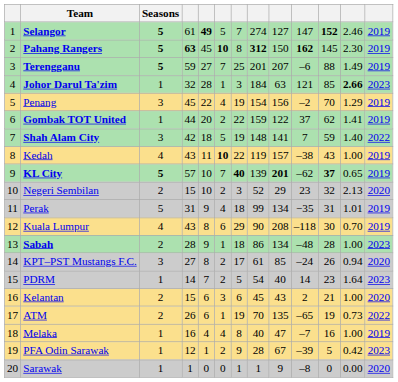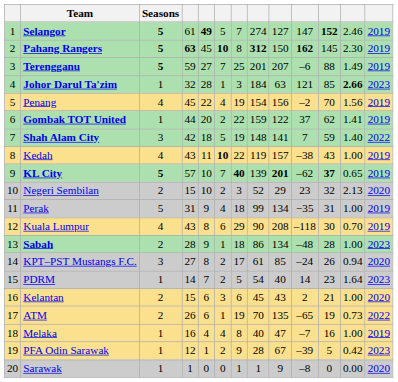 <table class="wikitable sortable" style="text-align:center">
 <tr>
 <th></th>
 <th>Team</th>
 <th>Seasons</th>
 <th></th>
 <th></th>
 <th></th>
 <th></th>
 <th></th>
 <th></th>
 <th></th>
 <th></th>
 <th></th>
 <th></th>
 </tr>
 <tr style="background:#ace1af">
 <td>1</td>
 <td align="left"><strong><a href='#'>Selangor</a></strong></td>
 <td><strong>5</strong></td>
 <td>61</td>
 <td><strong>49</strong></td>
 <td>5</td>
 <td>7</td>
 <td>274</td>
 <td>127</td>
 <td>147</td>
 <td><strong>152</strong></td>
 <td>2.46</td>
 <td><a href='#'>2019</a></td>
 </tr>
 <tr style="background:#ace1af">
 <td>2</td>
 <td align="left"><strong><a href='#'>Pahang Rangers</a></strong></td>
 <td><strong>5</strong></td>
 <td><strong>63</strong></td>
 <td>45</td>
 <td><strong>10</strong></td>
 <td>8</td>
 <td><strong>312</strong></td>
 <td>150</td>
 <td><strong>162</strong></td>
 <td>145</td>
 <td>2.30</td>
 <td><a href='#'>2019</a></td>
 </tr>
 <tr style="background:#ace1af">
 <td>3</td>
 <td align="left"><strong><a href='#'>Terengganu</a></strong></td>
 <td><strong>5</strong></td>
 <td>59</td>
 <td>27</td>
 <td>7</td>
 <td>25</td>
 <td>201</td>
 <td>207</td>
 <td>–6</td>
 <td>88</td>
 <td>1.49</td>
 <td><a href='#'>2019</a></td>
 </tr>
 <tr style="background:#ace1af">
 <td>4</td>
 <td align="left"><strong><a href='#'>Johor Darul Ta'zim</a></strong></td>
 <td>1</td>
 <td>32</td>
 <td>28</td>
 <td>1</td>
 <td>3</td>
 <td>184</td>
 <td>63</td>
 <td>121</td>
 <td>85</td>
 <td><strong>2.66</strong></td>
 <td><a href='#'>2023</a></td>
 </tr>
 <tr style="background:#fbe08d">
 <td>5</td>
 <td align="left"><a href='#'>Penang</a></td>
-<td>3</td>
+<td>4</td>
 <td>45</td>
 <td>22</td>
 <td>4</td>
 <td>19</td>
 <td>154</td>
 <td>156</td>
 <td>–2</td>
 <td>70</td>
-<td>1.29</td>
+<td>1.56</td>
 <td><a href='#'>2019</a></td>
 </tr>
 <tr style="background:#ace1af">
 <td>6</td>
 <td align="left"><strong><a href='#'>Gombak TOT United</a></strong></td>
 <td>1</td>
 <td>44</td>
 <td>20</td>
 <td>2</td>
 <td>22</td>
 <td>159</td>
 <td>122</td>
 <td>37</td>
 <td>62</td>
 <td>1.41</td>
 <td><a href='#'>2019</a></td>
 </tr>
 <tr style="background:#ace1af">
 <td>7</td>
 <td align="left"><strong><a href='#'>Shah Alam City</a></strong></td>
 <td>3</td>
 <td>42</td>
 <td>18</td>
 <td>5</td>
 <td>19</td>
 <td>148</td>
 <td>141</td>
 <td>7</td>
 <td>59</td>
 <td>1.40</td>
 <td><a href='#'>2022</a></td>
 </tr>
 <tr style="background:#fbe08d">
 <td>8</td>
 <td align="left"><a href='#'>Kedah</a></td>
 <td>4</td>
 <td>43</td>
 <td>11</td>
 <td><strong>10</strong></td>
 <td>22</td>
 <td>119</td>
 <td>157</td>
 <td>–38</td>
 <td>43</td>
 <td>1.00</td>
 <td><a href='#'>2019</a></td>
 </tr>
 <tr style="background:#ace1af">
 <td>9</td>
 <td align="left"><strong><a href='#'>KL City</a></strong></td>
 <td><strong>5</strong></td>
 <td>57</td>
 <td>10</td>
 <td>7</td>
 <td><strong>40</strong></td>
 <td>139</td>
 <td><strong>201</strong></td>
 <td>–62</td>
 <td><strong>37</strong></td>
 <td>0.65</td>
 <td><a href='#'>2019</a></td>
 </tr>
 <tr style="background:#cccccc">
 <td>10</td>
 <td align="left"><a href='#'>Negeri Sembilan</a></td>
 <td>2</td>
 <td>15</td>
 <td>10</td>
 <td>2</td>
 <td>3</td>
 <td>52</td>
 <td>29</td>
 <td>23</td>
 <td>32</td>
 <td>2.13</td>
 <td><a href='#'>2020</a></td>
 </tr>
 <tr style="background:#cccccc">
 <td>11</td>
 <td align="left"><a href='#'>Perak</a></td>
 <td>5</td>
 <td>31</td>
 <td>9</td>
 <td>4</td>
 <td>18</td>
 <td>99</td>
 <td>134</td>
 <td>−35</td>
 <td>31</td>
-<td>1.01</td>
+<td>1.00</td>
 <td><a href='#'>2019</a></td>
 </tr>
 <tr style="background:#fbe08d">
 <td>12</td>
 <td align="left"><a href='#'>Kuala Lumpur</a></td>
 <td>4</td>
 <td>43</td>
 <td>8</td>
 <td>6</td>
 <td>29</td>
 <td>90</td>
 <td>208</td>
 <td>–118</td>
 <td>30</td>
 <td>0.70</td>
 <td><a href='#'>2019</a></td>
 </tr>
 <tr style="background:#ace1af">
 <td>13</td>
 <td align="left"><strong><a href='#'>Sabah</a></strong></td>
 <td>2</td>
 <td>28</td>
 <td>9</td>
 <td>1</td>
 <td>18</td>
 <td>86</td>
 <td>134</td>
 <td>–48</td>
 <td>28</td>
 <td>1.00</td>
 <td><a href='#'>2023</a></td>
 </tr>
 <tr style="background:#cccccc">
 <td>14</td>
 <td align="left"><a href='#'>KPT–PST Mustangs F.C.</a></td>
 <td>3</td>
 <td>27</td>
 <td>8</td>
 <td>2</td>
 <td>17</td>
 <td>61</td>
 <td>85</td>
 <td>–24</td>
 <td>26</td>
 <td>0.94</td>
 <td><a href='#'>2020</a></td>
 </tr>
 <tr style="background:#cccccc">
 <td>15</td>
 <td align="left"><a href='#'>PDRM</a></td>
 <td>1</td>
 <td>14</td>
 <td>7</td>
 <td>2</td>
 <td>5</td>
 <td>54</td>
 <td>40</td>
 <td>14</td>
 <td>23</td>
 <td>1.64</td>
 <td><a href='#'>2023</a></td>
 </tr>
 <tr style="background:#fbe08d">
 <td>16</td>
 <td align="left"><a href='#'>Kelantan</a></td>
 <td>2</td>
 <td>15</td>
 <td>6</td>
 <td>3</td>
 <td>6</td>
 <td>45</td>
 <td>43</td>
 <td>2</td>
 <td>21</td>
 <td>1.00</td>
 <td><a href='#'>2020</a></td>
 </tr>
 <tr style="background:#fbe08d">
 <td>17</td>
 <td align="left"><a href='#'>ATM</a></td>
 <td>2</td>
 <td>26</td>
 <td>6</td>
 <td>1</td>
 <td>19</td>
 <td>70</td>
 <td>135</td>
 <td>–65</td>
 <td>19</td>
 <td>0.73</td>
 <td><a href='#'>2022</a></td>
 </tr>
 <tr style="background:#fbe08d">
 <td>18</td>
 <td align="left"><a href='#'>Melaka</a></td>
 <td>1</td>
 <td>16</td>
 <td>4</td>
 <td>4</td>
 <td>8</td>
 <td>40</td>
 <td>47</td>
 <td>–7</td>
 <td>16</td>
 <td>1.00</td>
 <td><a href='#'>2019</a></td>
 </tr>
 <tr style="background:#fbe08d">
 <td>19</td>
 <td align="left"><a href='#'>PFA Odin Sarawak</a></td>
 <td>1</td>
 <td>12</td>
 <td>1</td>
 <td>2</td>
 <td>9</td>
 <td>28</td>
 <td>67</td>
 <td>–39</td>
 <td>5</td>
 <td>0.42</td>
 <td><a href='#'>2023</a></td>
 </tr>
 <tr style="background:#cccccc">
 <td>20</td>
 <td align="left"><a href='#'>Sarawak</a></td>
 <td>1</td>
 <td>1</td>
 <td>0</td>
 <td>0</td>
 <td>1</td>
 <td>1</td>
 <td>9</td>
 <td>–8</td>
 <td>0</td>
 <td>0.00</td>
 <td><a href='#'>2020</a></td>
 </tr>
 </table>
